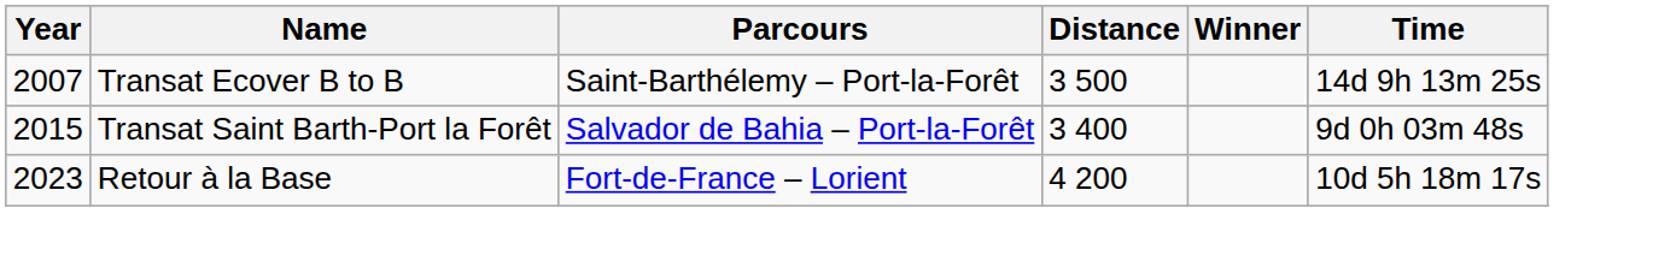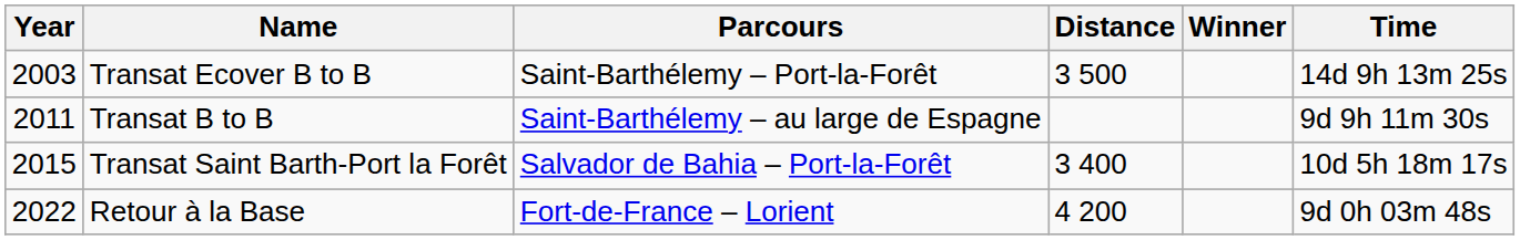 <table class="wikitable">
 <tr>
 <th>Year</th>
 <th>Name</th>
 <th>Parcours</th>
 <th>Distance</th>
 <th>Winner</th>
 <th>Time</th>
 </tr>
 <tr>
-<td align="center">2007</td>
+<td align="center">2003</td>
 <td>Transat Ecover B to B</td>
 <td>Saint-Barthélemy – Port-la-Forêt</td>
 <td>3 500</td>
 <td></td>
 <td>14d 9<abbr>h</abbr> 13<abbr>m</abbr> 25<abbr>s</abbr></td>
 </tr>
 <tr>
+<td align="center">2011</td>
+<td>Transat B to B</td>
+<td><a href='#'>Saint-Barthélemy</a> – au large de Espagne</td>
+<td></td>
+<td></td>
+<td>9d 9<abbr>h</abbr> 11<abbr>m</abbr> 30<abbr>s</abbr></td>
+</tr>
+<tr>
 <td align="center">2015</td>
 <td>Transat Saint Barth-Port la Forêt</td>
 <td><a href='#'>Salvador de Bahia</a> – <a href='#'>Port-la-Forêt</a></td>
 <td>3 400</td>
 <td></td>
-<td>9d 0h 03m 48s</td>
+<td>10d 5<abbr>h</abbr> 18<abbr>m</abbr> 17<abbr>s</abbr></td>
 </tr>
 <tr>
-<td align="center">2023</td>
+<td align="center">2022</td>
 <td>Retour à la Base</td>
 <td><a href='#'>Fort-de-France</a> – <a href='#'>Lorient</a></td>
 <td>4 200</td>
 <td></td>
-<td>10d 5<abbr>h</abbr> 18<abbr>m</abbr> 17<abbr>s</abbr></td>
+<td>9d 0h 03m 48s</td>
 </tr>
 </table>
